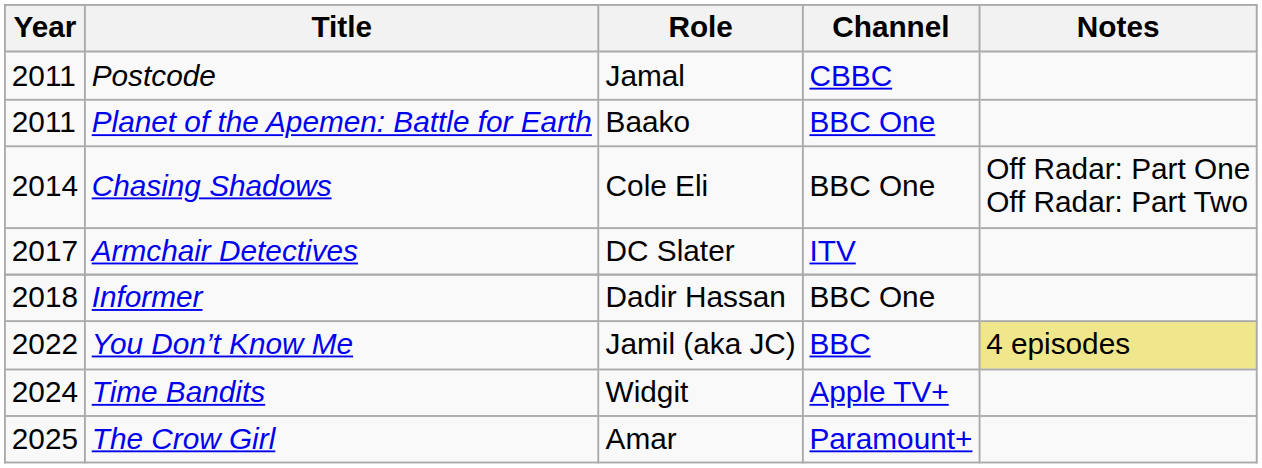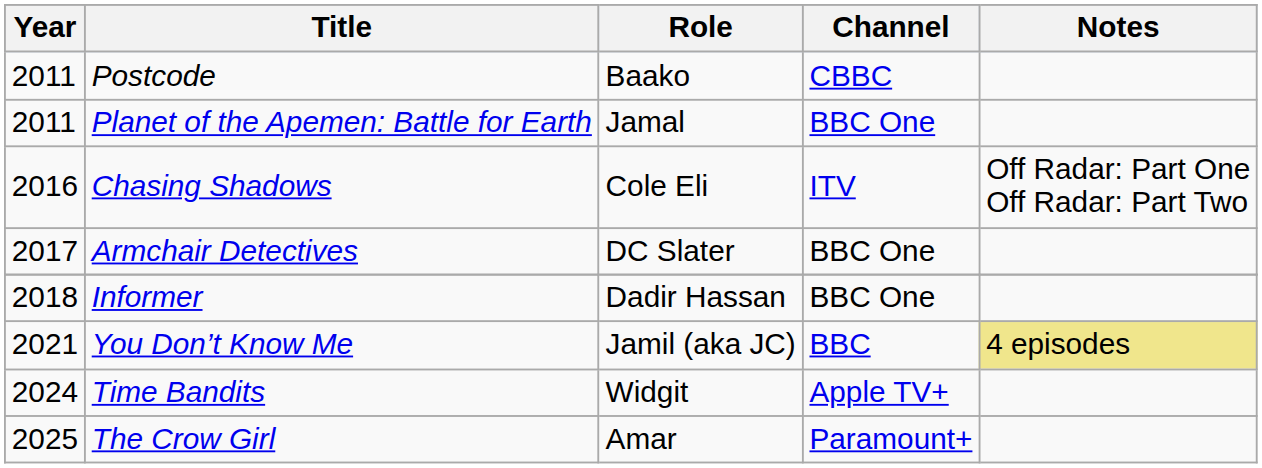 <table class="wikitable">
 <tr style="background:#b0c4de; text-align:center;">
 <th>Year</th>
 <th>Title</th>
 <th>Role</th>
 <th>Channel</th>
 <th>Notes</th>
 </tr>
 <tr>
 <td>2011</td>
 <td><em>Postcode</em></td>
-<td>Jamal</td>
+<td>Baako</td>
 <td><a href='#'>CBBC</a></td>
 <td></td>
 </tr>
 <tr>
 <td>2011</td>
 <td><em><a href='#'>Planet of the Apemen: Battle for Earth</a></em></td>
-<td>Baako</td>
+<td>Jamal</td>
 <td><a href='#'>BBC One</a></td>
 <td></td>
 </tr>
 <tr>
-<td>2014</td>
+<td>2016</td>
 <td><em><a href='#'>Chasing Shadows</a></em></td>
 <td>Cole Eli</td>
-<td>BBC One</td>
+<td><a href='#'>ITV</a></td>
 <td>Off Radar: Part One<br>Off Radar: Part Two</td>
 </tr>
 <tr>
 <td>2017</td>
 <td><em><a href='#'>Armchair Detectives</a></em></td>
 <td>DC Slater</td>
-<td><a href='#'>ITV</a></td>
+<td>BBC One</td>
 <td></td>
 </tr>
 <tr>
 </tr>
 <tr>
 <td>2018</td>
 <td><em><a href='#'>Informer</a></em></td>
 <td>Dadir Hassan</td>
 <td>BBC One</td>
 <td></td>
 </tr>
 <tr>
-<td>2022</td>
+<td>2021</td>
 <td><em><a href='#'>You Don’t Know Me</a></em></td>
 <td>Jamil (aka JC)</td>
 <td><a href='#'>BBC</a></td>
 <td style="background: khaki;">4 episodes</td>
 </tr>
 <tr>
 <td>2024</td>
 <td><em><a href='#'>Time Bandits</a></em></td>
 <td>Widgit</td>
 <td><a href='#'>Apple TV+</a></td>
 <td></td>
 </tr>
 <tr>
 <td>2025</td>
 <td><em><a href='#'>The Crow Girl</a></em></td>
 <td>Amar</td>
 <td><a href='#'>Paramount+</a></td>
 <td></td>
 </tr>
 </table>
